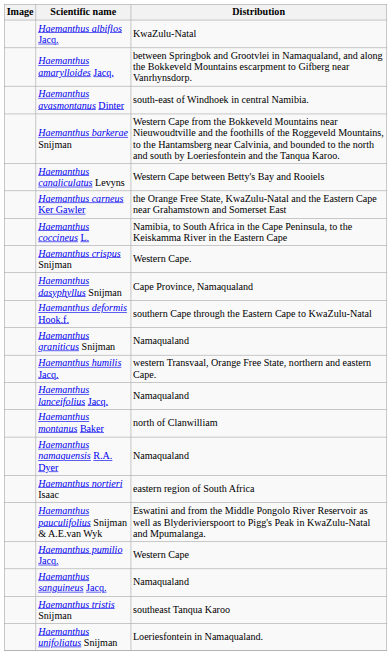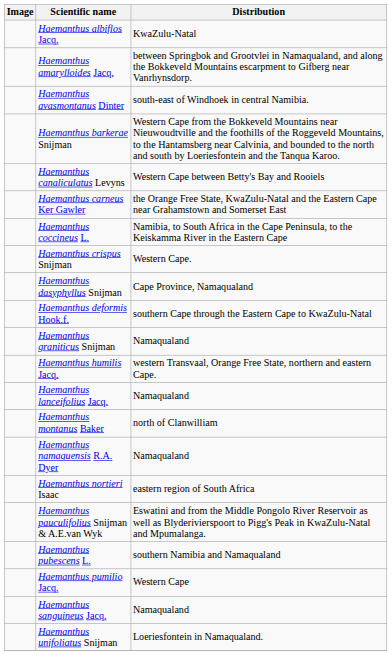 <table class="wikitable sortable">
 <tr>
 <th>Image</th>
 <th>Scientific name</th>
 <th>Distribution</th>
 </tr>
 <tr>
 <td></td>
 <td><em><a href='#'>Haemanthus albiflos</a></em> <a href='#'>Jacq.</a></td>
 <td>KwaZulu-Natal</td>
 </tr>
 <tr>
 <td></td>
 <td><em><a href='#'>Haemanthus amarylloides</a></em> <a href='#'>Jacq.</a></td>
 <td>between Springbok and Grootvlei in Namaqualand, and along the Bokkeveld Mountains escarpment to Gifberg near Vanrhynsdorp.</td>
 </tr>
 <tr>
 <td></td>
 <td><em><a href='#'>Haemanthus avasmontanus</a></em> <a href='#'>Dinter</a></td>
 <td>south-east of Windhoek in central Namibia.</td>
 </tr>
 <tr>
 <td></td>
 <td><em><a href='#'>Haemanthus barkerae</a></em> Snijman</td>
 <td>Western Cape from the Bokkeveld Mountains near Nieuwoudtville and the foothills of the Roggeveld Mountains, to the Hantamsberg near Calvinia, and bounded to the north and south by Loeriesfontein and the Tanqua Karoo.</td>
 </tr>
 <tr>
 <td></td>
 <td><em><a href='#'>Haemanthus canaliculatus</a></em> Levyns</td>
 <td>Western Cape between Betty's Bay and Rooiels</td>
 </tr>
 <tr>
 <td></td>
 <td><em><a href='#'>Haemanthus carneus</a></em> <a href='#'>Ker Gawler</a></td>
 <td>the Orange Free State, KwaZulu-Natal and the Eastern Cape near Grahamstown and Somerset East</td>
 </tr>
 <tr>
 <td></td>
 <td><em><a href='#'>Haemanthus coccineus</a></em> <a href='#'>L.</a></td>
 <td>Namibia, to South Africa in the Cape Peninsula, to the Keiskamma River in the Eastern Cape</td>
 </tr>
 <tr>
 <td></td>
 <td><em><a href='#'>Haemanthus crispus</a></em> Snijman</td>
 <td>Western Cape.</td>
 </tr>
 <tr>
 <td></td>
 <td><em><a href='#'>Haemanthus dasyphyllus</a></em> Snijman</td>
 <td>Cape Province, Namaqualand</td>
 </tr>
 <tr>
 <td></td>
 <td><em><a href='#'>Haemanthus deformis</a></em> <a href='#'>Hook.f.</a></td>
 <td>southern Cape through the Eastern Cape to KwaZulu-Natal</td>
 </tr>
 <tr>
 <td></td>
 <td><em><a href='#'>Haemanthus graniticus</a></em> Snijman</td>
 <td>Namaqualand</td>
 </tr>
 <tr>
 <td></td>
 <td><em><a href='#'>Haemanthus humilis</a></em> <a href='#'>Jacq.</a></td>
 <td>western Transvaal, Orange Free State, northern and eastern Cape.</td>
 </tr>
 <tr>
 <td></td>
 <td><em><a href='#'>Haemanthus lanceifolius</a></em> <a href='#'>Jacq.</a></td>
 <td>Namaqualand</td>
 </tr>
 <tr>
 <td></td>
 <td><em><a href='#'>Haemanthus montanus</a></em> <a href='#'>Baker</a></td>
 <td>north of Clanwilliam</td>
 </tr>
 <tr>
 <td></td>
 <td><em><a href='#'>Haemanthus namaquensis</a></em> <a href='#'>R.A. Dyer</a></td>
 <td>Namaqualand</td>
 </tr>
 <tr>
 <td></td>
 <td><em><a href='#'>Haemanthus nortieri</a></em> Isaac</td>
 <td>eastern region of South Africa</td>
 </tr>
 <tr>
 <td></td>
 <td><em><a href='#'>Haemanthus pauculifolius</a></em> Snijman & A.E.van Wyk</td>
 <td>Eswatini and from the Middle Pongolo River Reservoir as well as Blyderivierspoort to Pigg's Peak in KwaZulu-Natal and Mpumalanga.</td>
 </tr>
 <tr>
 <td></td>
+<td><em><a href='#'>Haemanthus pubescens</a></em> <a href='#'>L.</a></td>
+<td>southern Namibia and Namaqualand</td>
+</tr>
+<tr>
+<td></td>
 <td><em><a href='#'>Haemanthus pumilio</a></em> <a href='#'>Jacq.</a></td>
 <td>Western Cape</td>
 </tr>
 <tr>
 <td></td>
 <td><em><a href='#'>Haemanthus sanguineus</a></em> <a href='#'>Jacq.</a></td>
 <td>Namaqualand</td>
 </tr>
 <tr>
 <td></td>
-<td><em><a href='#'>Haemanthus tristis</a></em> Snijman</td>
-<td>southeast Tanqua Karoo</td>
-</tr>
-<tr>
-<td></td>
 <td><em><a href='#'>Haemanthus unifoliatus</a></em> Snijman</td>
 <td>Loeriesfontein in Namaqualand.</td>
 </tr>
 <tr>
 </tr>
 </table>
